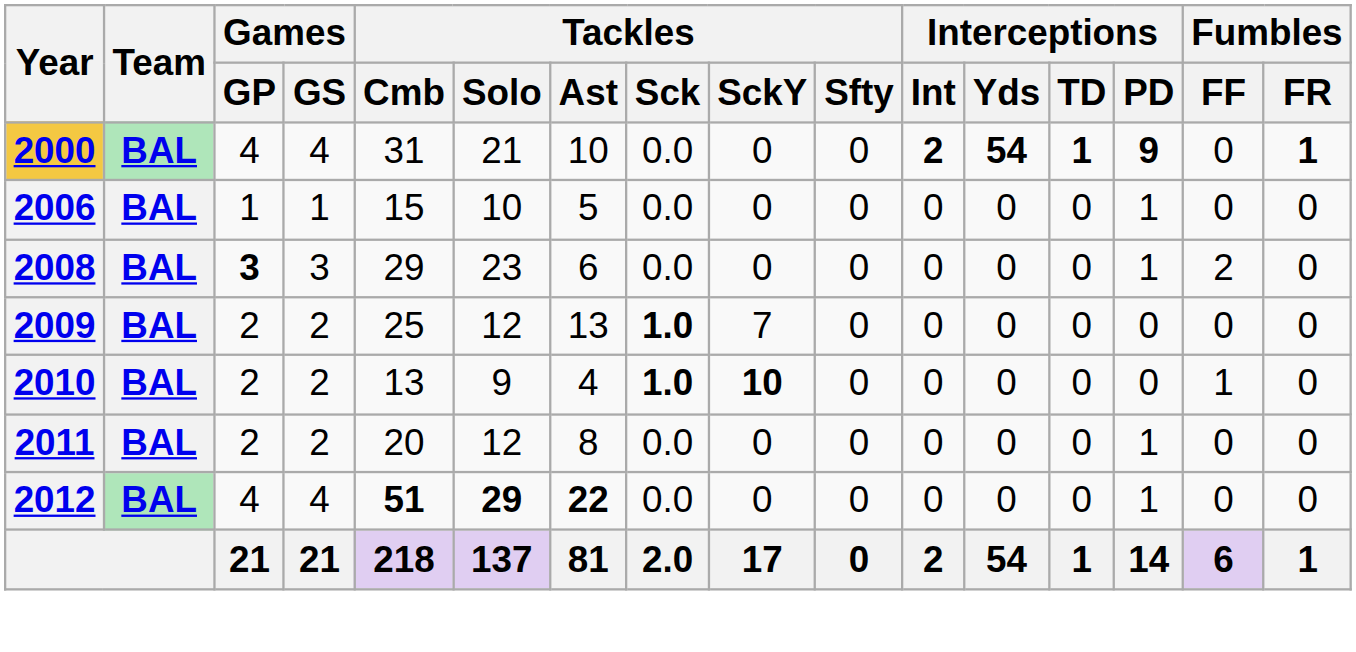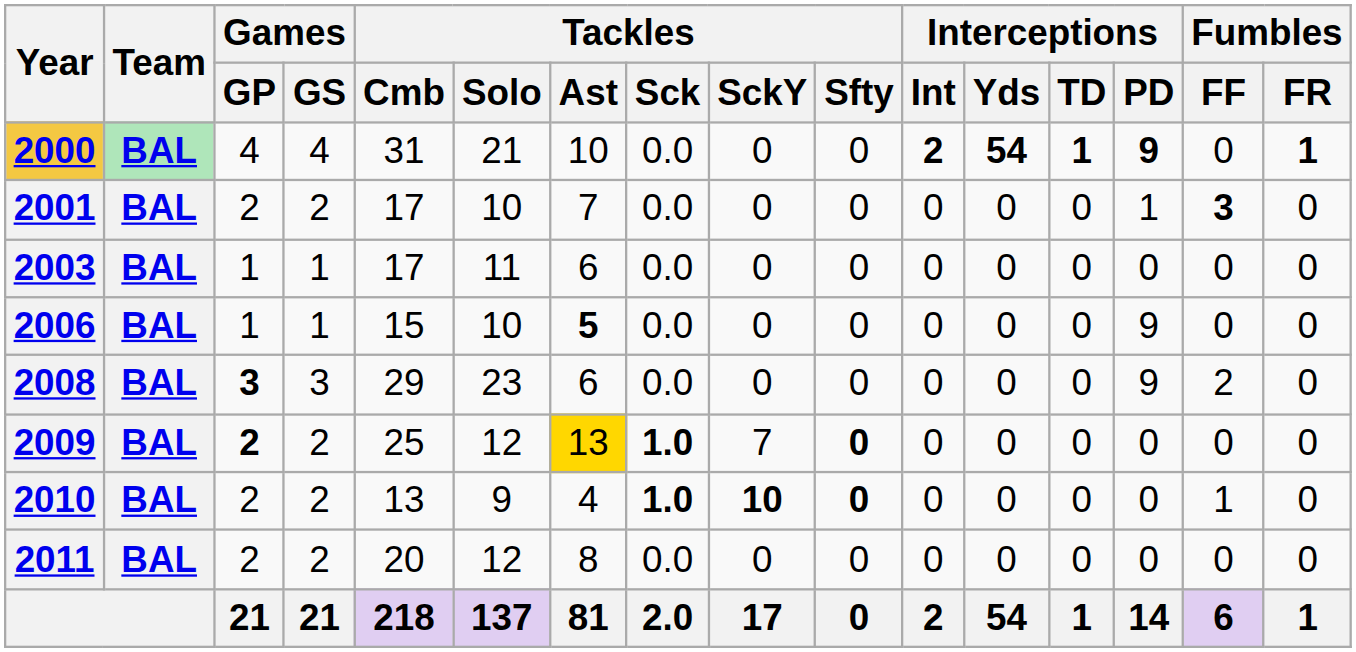 <table class="wikitable sortable" style="text-align: center;">
 <tr>
 <th rowspan="2">Year</th>
 <th rowspan="2">Team</th>
 <th colspan="2">Games</th>
 <th colspan="6">Tackles</th>
 <th colspan="4">Interceptions</th>
 <th colspan="2">Fumbles</th>
 </tr>
 <tr>
 <th>GP</th>
 <th>GS</th>
 <th>Cmb</th>
 <th>Solo</th>
 <th>Ast</th>
 <th>Sck</th>
 <th>SckY</th>
 <th>Sfty</th>
 <th>Int</th>
 <th>Yds</th>
 <th>TD</th>
 <th>PD</th>
 <th>FF</th>
 <th>FR</th>
 </tr>
 <tr>
 <th ! style="background:#f4c842;"><a href='#'>2000</a></th>
 <th style="background:#afe6ba;"><a href='#'>BAL</a></th>
 <td>4</td>
 <td>4</td>
 <td>31</td>
 <td>21</td>
 <td>10</td>
 <td>0.0</td>
 <td>0</td>
 <td>0</td>
 <td><strong>2</strong></td>
 <td><strong>54</strong></td>
 <td><strong>1</strong></td>
 <td><strong>9</strong></td>
 <td>0</td>
 <td><strong>1</strong></td>
 </tr>
 <tr>
-<th><a href='#'>2006</a></th>
+<th><a href='#'>2001</a></th>
 <th><a href='#'>BAL</a></th>
-<td>1</td>
-<td>1</td>
-<td>15</td>
+<td>2</td>
+<td>2</td>
+<td>17</td>
 <td>10</td>
-<td>5</td>
+<td>7</td>
 <td>0.0</td>
 <td>0</td>
 <td>0</td>
 <td>0</td>
 <td>0</td>
 <td>0</td>
 <td>1</td>
+<td><strong>3</strong></td>
+<td>0</td>
+</tr>
+<tr>
+<th><a href='#'>2003</a></th>
+<th><a href='#'>BAL</a></th>
+<td>1</td>
+<td>1</td>
+<td>17</td>
+<td>11</td>
+<td>6</td>
+<td>0.0</td>
+<td>0</td>
+<td>0</td>
+<td>0</td>
+<td>0</td>
+<td>0</td>
+<td>0</td>
+<td>0</td>
+<td>0</td>
+</tr>
+<tr>
+<th><a href='#'>2006</a></th>
+<th><a href='#'>BAL</a></th>
+<td>1</td>
+<td>1</td>
+<td>15</td>
+<td>10</td>
+<td><strong>5</strong></td>
+<td>0.0</td>
+<td>0</td>
+<td>0</td>
+<td>0</td>
+<td>0</td>
+<td>0</td>
+<td>9</td>
 <td>0</td>
 <td>0</td>
 </tr>
 <tr>
 <th><a href='#'>2008</a></th>
 <th><a href='#'>BAL</a></th>
 <td><strong>3</strong></td>
 <td>3</td>
 <td>29</td>
 <td>23</td>
 <td>6</td>
 <td>0.0</td>
 <td>0</td>
 <td>0</td>
 <td>0</td>
 <td>0</td>
 <td>0</td>
-<td>1</td>
+<td>9</td>
 <td>2</td>
 <td>0</td>
 </tr>
 <tr>
 <th><a href='#'>2009</a></th>
 <th><a href='#'>BAL</a></th>
-<td>2</td>
+<td><strong>2</strong></td>
 <td>2</td>
 <td>25</td>
 <td>12</td>
-<td>13</td>
+<td style="background: gold;">13</td>
 <td><strong>1.0</strong></td>
 <td>7</td>
-<td>0</td>
+<td><strong>0</strong></td>
 <td>0</td>
 <td>0</td>
 <td>0</td>
 <td>0</td>
 <td>0</td>
 <td>0</td>
 </tr>
 <tr>
 <th><a href='#'>2010</a></th>
 <th><a href='#'>BAL</a></th>
 <td>2</td>
 <td>2</td>
 <td>13</td>
 <td>9</td>
 <td>4</td>
 <td><strong>1.0</strong></td>
 <td><strong>10</strong></td>
-<td>0</td>
+<td><strong>0</strong></td>
 <td>0</td>
 <td>0</td>
 <td>0</td>
 <td>0</td>
 <td>1</td>
 <td>0</td>
 </tr>
 <tr>
 <th><a href='#'>2011</a></th>
 <th><a href='#'>BAL</a></th>
 <td>2</td>
 <td>2</td>
 <td>20</td>
 <td>12</td>
 <td>8</td>
 <td>0.0</td>
 <td>0</td>
 <td>0</td>
 <td>0</td>
 <td>0</td>
 <td>0</td>
-<td>1</td>
 <td>0</td>
-<td>0</td>
-</tr>
-<tr>
-<th><a href='#'>2012</a></th>
-<th style="background:#afe6ba;"><a href='#'>BAL</a></th>
-<td>4</td>
-<td>4</td>
-<td><strong>51</strong></td>
-<td><strong>29</strong></td>
-<td><strong>22</strong></td>
-<td>0.0</td>
-<td>0</td>
-<td>0</td>
-<td>0</td>
-<td>0</td>
-<td>0</td>
-<td>1</td>
 <td>0</td>
 <td>0</td>
 </tr>
 <tr>
 <th colspan="2"></th>
 <th>21</th>
 <th>21</th>
 <th style="background:#e0cef2;">218</th>
 <th style="background:#e0cef2;">137</th>
 <th>81</th>
 <th>2.0</th>
 <th>17</th>
 <th>0</th>
 <th>2</th>
 <th>54</th>
 <th>1</th>
 <th>14</th>
 <th style="background:#e0cef2;">6</th>
 <th>1</th>
 </tr>
 </table>
